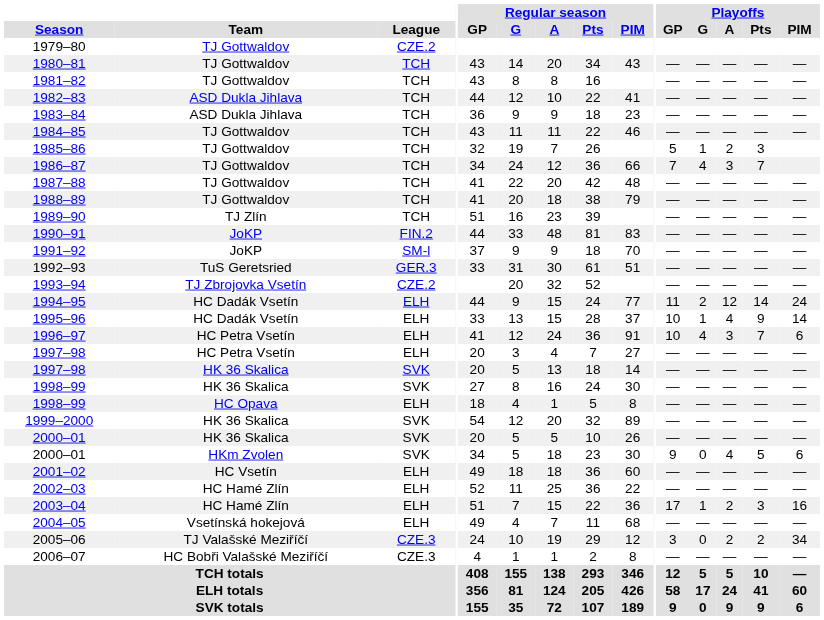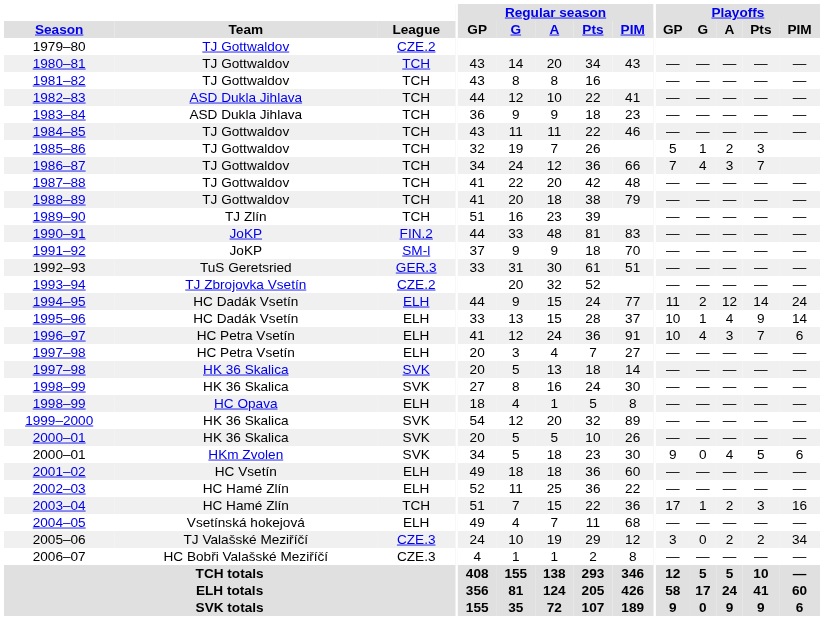 <table border="0" cellpadding="1" cellspacing="0" style="text-align:center; width:60em">
 <tr bgcolor="#e0e0e0">
 <th colspan="3" bgcolor="#ffffff"></th>
 <th rowspan="99" bgcolor="#ffffff"></th>
 <th colspan="5"><a href='#'>Regular season</a></th>
 <th rowspan="99" bgcolor="#ffffff"></th>
 <th colspan="5"><a href='#'>Playoffs</a></th>
 </tr>
 <tr bgcolor="#e0e0e0">
 <th><a href='#'>Season</a></th>
 <th>Team</th>
 <th>League</th>
 <th>GP</th>
 <th><a href='#'>G</a></th>
 <th><a href='#'>A</a></th>
 <th><a href='#'>Pts</a></th>
 <th><a href='#'>PIM</a></th>
 <th>GP</th>
 <th>G</th>
 <th>A</th>
 <th>Pts</th>
 <th>PIM</th>
 </tr>
 <tr>
 <td>1979–80</td>
 <td><a href='#'>TJ Gottwaldov</a></td>
 <td><a href='#'>CZE.2</a></td>
 <td></td>
 <td></td>
 <td></td>
 <td></td>
 <td></td>
 <td></td>
 <td></td>
 <td></td>
 <td></td>
 <td></td>
 </tr>
 <tr bgcolor="#f0f0f0">
 <td><a href='#'>1980–81</a></td>
 <td>TJ Gottwaldov</td>
 <td><a href='#'>TCH</a></td>
 <td>43</td>
 <td>14</td>
 <td>20</td>
 <td>34</td>
 <td>43</td>
 <td>—</td>
 <td>—</td>
 <td>—</td>
 <td>—</td>
 <td>—</td>
 </tr>
 <tr>
 <td><a href='#'>1981–82</a></td>
 <td>TJ Gottwaldov</td>
 <td>TCH</td>
 <td>43</td>
 <td>8</td>
 <td>8</td>
 <td>16</td>
 <td></td>
 <td>—</td>
 <td>—</td>
 <td>—</td>
 <td>—</td>
 <td>—</td>
 </tr>
 <tr bgcolor="#f0f0f0">
 <td><a href='#'>1982–83</a></td>
 <td><a href='#'>ASD Dukla Jihlava</a></td>
 <td>TCH</td>
 <td>44</td>
 <td>12</td>
 <td>10</td>
 <td>22</td>
 <td>41</td>
 <td>—</td>
 <td>—</td>
 <td>—</td>
 <td>—</td>
 <td>—</td>
 </tr>
 <tr>
 <td><a href='#'>1983–84</a></td>
 <td>ASD Dukla Jihlava</td>
 <td>TCH</td>
 <td>36</td>
 <td>9</td>
 <td>9</td>
 <td>18</td>
 <td>23</td>
 <td>—</td>
 <td>—</td>
 <td>—</td>
 <td>—</td>
 <td>—</td>
 </tr>
 <tr bgcolor="#f0f0f0">
 <td><a href='#'>1984–85</a></td>
 <td>TJ Gottwaldov</td>
 <td>TCH</td>
 <td>43</td>
 <td>11</td>
 <td>11</td>
 <td>22</td>
 <td>46</td>
 <td>—</td>
 <td>—</td>
 <td>—</td>
 <td>—</td>
 <td>—</td>
 </tr>
 <tr>
 <td><a href='#'>1985–86</a></td>
 <td>TJ Gottwaldov</td>
 <td>TCH</td>
 <td>32</td>
 <td>19</td>
 <td>7</td>
 <td>26</td>
 <td></td>
 <td>5</td>
 <td>1</td>
 <td>2</td>
 <td>3</td>
 <td></td>
 </tr>
 <tr bgcolor="#f0f0f0">
 <td><a href='#'>1986–87</a></td>
 <td>TJ Gottwaldov</td>
 <td>TCH</td>
 <td>34</td>
 <td>24</td>
 <td>12</td>
 <td>36</td>
 <td>66</td>
 <td>7</td>
 <td>4</td>
 <td>3</td>
 <td>7</td>
 <td></td>
 </tr>
 <tr>
 <td><a href='#'>1987–88</a></td>
 <td>TJ Gottwaldov</td>
 <td>TCH</td>
 <td>41</td>
 <td>22</td>
 <td>20</td>
 <td>42</td>
 <td>48</td>
 <td>—</td>
 <td>—</td>
 <td>—</td>
 <td>—</td>
 <td>—</td>
 </tr>
 <tr bgcolor="#f0f0f0">
 <td><a href='#'>1988–89</a></td>
 <td>TJ Gottwaldov</td>
 <td>TCH</td>
 <td>41</td>
 <td>20</td>
 <td>18</td>
 <td>38</td>
 <td>79</td>
 <td>—</td>
 <td>—</td>
 <td>—</td>
 <td>—</td>
 <td>—</td>
 </tr>
 <tr>
 <td><a href='#'>1989–90</a></td>
 <td>TJ Zlín</td>
 <td>TCH</td>
 <td>51</td>
 <td>16</td>
 <td>23</td>
 <td>39</td>
 <td></td>
 <td>—</td>
 <td>—</td>
 <td>—</td>
 <td>—</td>
 <td>—</td>
 </tr>
 <tr bgcolor="#f0f0f0">
 <td><a href='#'>1990–91</a></td>
 <td><a href='#'>JoKP</a></td>
 <td><a href='#'>FIN.2</a></td>
 <td>44</td>
 <td>33</td>
 <td>48</td>
 <td>81</td>
 <td>83</td>
 <td>—</td>
 <td>—</td>
 <td>—</td>
 <td>—</td>
 <td>—</td>
 </tr>
 <tr>
 <td><a href='#'>1991–92</a></td>
 <td>JoKP</td>
 <td><a href='#'>SM-l</a></td>
 <td>37</td>
 <td>9</td>
 <td>9</td>
 <td>18</td>
 <td>70</td>
 <td>—</td>
 <td>—</td>
 <td>—</td>
 <td>—</td>
 <td>—</td>
 </tr>
 <tr bgcolor="#f0f0f0">
 <td>1992–93</td>
 <td>TuS Geretsried</td>
 <td><a href='#'>GER.3</a></td>
 <td>33</td>
 <td>31</td>
 <td>30</td>
 <td>61</td>
 <td>51</td>
 <td>—</td>
 <td>—</td>
 <td>—</td>
 <td>—</td>
 <td>—</td>
 </tr>
 <tr>
 <td><a href='#'>1993–94</a></td>
 <td><a href='#'>TJ Zbrojovka Vsetín</a></td>
 <td><a href='#'>CZE.2</a></td>
 <td></td>
 <td>20</td>
 <td>32</td>
 <td>52</td>
 <td></td>
 <td>—</td>
 <td>—</td>
 <td>—</td>
 <td>—</td>
 <td>—</td>
 </tr>
 <tr bgcolor="#f0f0f0">
 <td><a href='#'>1994–95</a></td>
 <td>HC Dadák Vsetín</td>
 <td><a href='#'>ELH</a></td>
 <td>44</td>
 <td>9</td>
 <td>15</td>
 <td>24</td>
 <td>77</td>
 <td>11</td>
 <td>2</td>
 <td>12</td>
 <td>14</td>
 <td>24</td>
 </tr>
 <tr>
 <td><a href='#'>1995–96</a></td>
 <td>HC Dadák Vsetín</td>
 <td>ELH</td>
 <td>33</td>
 <td>13</td>
 <td>15</td>
 <td>28</td>
 <td>37</td>
 <td>10</td>
 <td>1</td>
 <td>4</td>
 <td>9</td>
 <td>14</td>
 </tr>
 <tr bgcolor="#f0f0f0">
 <td><a href='#'>1996–97</a></td>
 <td>HC Petra Vsetín</td>
 <td>ELH</td>
 <td>41</td>
 <td>12</td>
 <td>24</td>
 <td>36</td>
 <td>91</td>
 <td>10</td>
 <td>4</td>
 <td>3</td>
 <td>7</td>
 <td>6</td>
 </tr>
 <tr>
 <td><a href='#'>1997–98</a></td>
 <td>HC Petra Vsetín</td>
 <td>ELH</td>
 <td>20</td>
 <td>3</td>
 <td>4</td>
 <td>7</td>
 <td>27</td>
 <td>—</td>
 <td>—</td>
 <td>—</td>
 <td>—</td>
 <td>—</td>
 </tr>
 <tr bgcolor="#f0f0f0">
 <td><a href='#'>1997–98</a></td>
 <td><a href='#'>HK 36 Skalica</a></td>
 <td><a href='#'>SVK</a></td>
 <td>20</td>
 <td>5</td>
 <td>13</td>
 <td>18</td>
 <td>14</td>
 <td>—</td>
 <td>—</td>
 <td>—</td>
 <td>—</td>
 <td>—</td>
 </tr>
 <tr>
 <td><a href='#'>1998–99</a></td>
 <td>HK 36 Skalica</td>
 <td>SVK</td>
 <td>27</td>
 <td>8</td>
 <td>16</td>
 <td>24</td>
 <td>30</td>
 <td>—</td>
 <td>—</td>
 <td>—</td>
 <td>—</td>
 <td>—</td>
 </tr>
 <tr bgcolor="#f0f0f0">
 <td><a href='#'>1998–99</a></td>
 <td><a href='#'>HC Opava</a></td>
 <td>ELH</td>
 <td>18</td>
 <td>4</td>
 <td>1</td>
 <td>5</td>
 <td>8</td>
 <td>—</td>
 <td>—</td>
 <td>—</td>
 <td>—</td>
 <td>—</td>
 </tr>
 <tr>
 <td><a href='#'>1999–2000</a></td>
 <td>HK 36 Skalica</td>
 <td>SVK</td>
 <td>54</td>
 <td>12</td>
 <td>20</td>
 <td>32</td>
 <td>89</td>
 <td>—</td>
 <td>—</td>
 <td>—</td>
 <td>—</td>
 <td>—</td>
 </tr>
 <tr bgcolor="#f0f0f0">
 <td><a href='#'>2000–01</a></td>
 <td>HK 36 Skalica</td>
 <td>SVK</td>
 <td>20</td>
 <td>5</td>
 <td>5</td>
 <td>10</td>
 <td>26</td>
 <td>—</td>
 <td>—</td>
 <td>—</td>
 <td>—</td>
 <td>—</td>
 </tr>
 <tr>
 <td>2000–01</td>
 <td><a href='#'>HKm Zvolen</a></td>
 <td>SVK</td>
 <td>34</td>
 <td>5</td>
 <td>18</td>
 <td>23</td>
 <td>30</td>
 <td>9</td>
 <td>0</td>
 <td>4</td>
 <td>5</td>
 <td>6</td>
 </tr>
 <tr bgcolor="#f0f0f0">
 <td><a href='#'>2001–02</a></td>
 <td>HC Vsetín</td>
 <td>ELH</td>
 <td>49</td>
 <td>18</td>
 <td>18</td>
 <td>36</td>
 <td>60</td>
 <td>—</td>
 <td>—</td>
 <td>—</td>
 <td>—</td>
 <td>—</td>
 </tr>
 <tr>
 <td><a href='#'>2002–03</a></td>
 <td>HC Hamé Zlín</td>
 <td>ELH</td>
 <td>52</td>
 <td>11</td>
 <td>25</td>
 <td>36</td>
 <td>22</td>
 <td>—</td>
 <td>—</td>
 <td>—</td>
 <td>—</td>
 <td>—</td>
 </tr>
 <tr bgcolor="#f0f0f0">
 <td><a href='#'>2003–04</a></td>
 <td>HC Hamé Zlín</td>
-<td>ELH</td>
+<td>TCH</td>
 <td>51</td>
 <td>7</td>
 <td>15</td>
 <td>22</td>
 <td>36</td>
 <td>17</td>
 <td>1</td>
 <td>2</td>
 <td>3</td>
 <td>16</td>
 </tr>
 <tr>
 <td><a href='#'>2004–05</a></td>
 <td>Vsetínská hokejová</td>
 <td>ELH</td>
 <td>49</td>
 <td>4</td>
 <td>7</td>
 <td>11</td>
 <td>68</td>
 <td>—</td>
 <td>—</td>
 <td>—</td>
 <td>—</td>
 <td>—</td>
 </tr>
 <tr bgcolor="#f0f0f0">
 <td>2005–06</td>
 <td>TJ Valašské Meziříčí</td>
 <td><a href='#'>CZE.3</a></td>
 <td>24</td>
 <td>10</td>
 <td>19</td>
 <td>29</td>
 <td>12</td>
 <td>3</td>
 <td>0</td>
 <td>2</td>
 <td>2</td>
 <td>34</td>
 </tr>
 <tr>
 <td>2006–07</td>
 <td>HC Bobři Valašské Meziříčí</td>
 <td>CZE.3</td>
 <td>4</td>
 <td>1</td>
 <td>1</td>
 <td>2</td>
 <td>8</td>
 <td>—</td>
 <td>—</td>
 <td>—</td>
 <td>—</td>
 <td>—</td>
 </tr>
 <tr bgcolor="#e0e0e0">
 <th colspan="3">TCH totals</th>
 <th>408</th>
 <th>155</th>
 <th>138</th>
 <th>293</th>
 <th>346</th>
 <th>12</th>
 <th>5</th>
 <th>5</th>
 <th>10</th>
 <th>—</th>
 </tr>
 <tr bgcolor="#e0e0e0">
 <th colspan="3">ELH totals</th>
 <th>356</th>
 <th>81</th>
 <th>124</th>
 <th>205</th>
 <th>426</th>
 <th>58</th>
 <th>17</th>
 <th>24</th>
 <th>41</th>
 <th>60</th>
 </tr>
 <tr bgcolor="#e0e0e0">
 <th colspan="3">SVK totals</th>
 <th>155</th>
 <th>35</th>
 <th>72</th>
 <th>107</th>
 <th>189</th>
 <th>9</th>
 <th>0</th>
 <th>9</th>
 <th>9</th>
 <th>6</th>
 </tr>
 </table>
